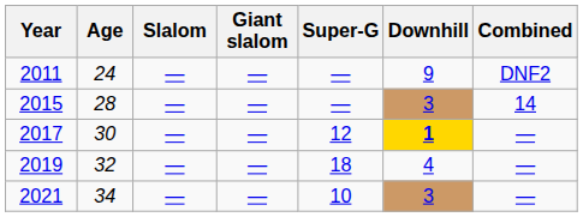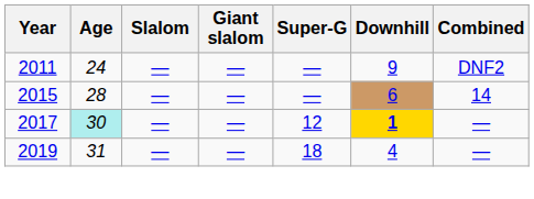 <table class=wikitable style="text-align:center">
 <tr>
 <th>  Year  </th>
 <th> Age </th>
 <th> Slalom </th>
 <th> Giant <br> slalom </th>
 <th>Super-G</th>
 <th>Downhill</th>
 <th>Combined</th>
 </tr>
 <tr>
 <td><a href='#'>2011</a></td>
 <td><em>24</em></td>
 <td><a href='#'>—</a></td>
 <td><a href='#'>—</a></td>
 <td><a href='#'>—</a></td>
 <td><a href='#'>9</a></td>
 <td><a href='#'>DNF2</a></td>
 </tr>
 <tr>
 <td><a href='#'>2015</a></td>
 <td><em>28</em></td>
 <td><a href='#'>—</a></td>
 <td><a href='#'>—</a></td>
 <td><a href='#'>—</a></td>
-<td style="background:#c96;"><a href='#'>3</a></td>
+<td style="background:#c96;"><a href='#'>6</a></td>
 <td><a href='#'>14</a></td>
 </tr>
 <tr>
 <td><a href='#'>2017</a></td>
-<td><em>30</em></td>
+<td style="background: paleturquoise;"><em>30</em></td>
 <td><a href='#'>—</a></td>
 <td><a href='#'>—</a></td>
 <td><a href='#'>12</a></td>
 <td bgcolor=gold><strong><a href='#'>1</a></strong></td>
 <td><a href='#'>—</a></td>
 </tr>
 <tr>
 <td><a href='#'>2019</a></td>
-<td><em>32</em></td>
+<td><em>31</em></td>
 <td><a href='#'>—</a></td>
 <td><a href='#'>—</a></td>
 <td><a href='#'>18</a></td>
 <td><a href='#'>4</a></td>
 <td><a href='#'>—</a></td>
 </tr>
-<tr>
-<td><a href='#'>2021</a></td>
-<td><em>34</em></td>
-<td><a href='#'>—</a></td>
-<td><a href='#'>—</a></td>
-<td><a href='#'>10</a></td>
-<td style="background:#c96;"><a href='#'>3</a></td>
-<td><a href='#'>—</a></td>
-</tr>
 </table>
